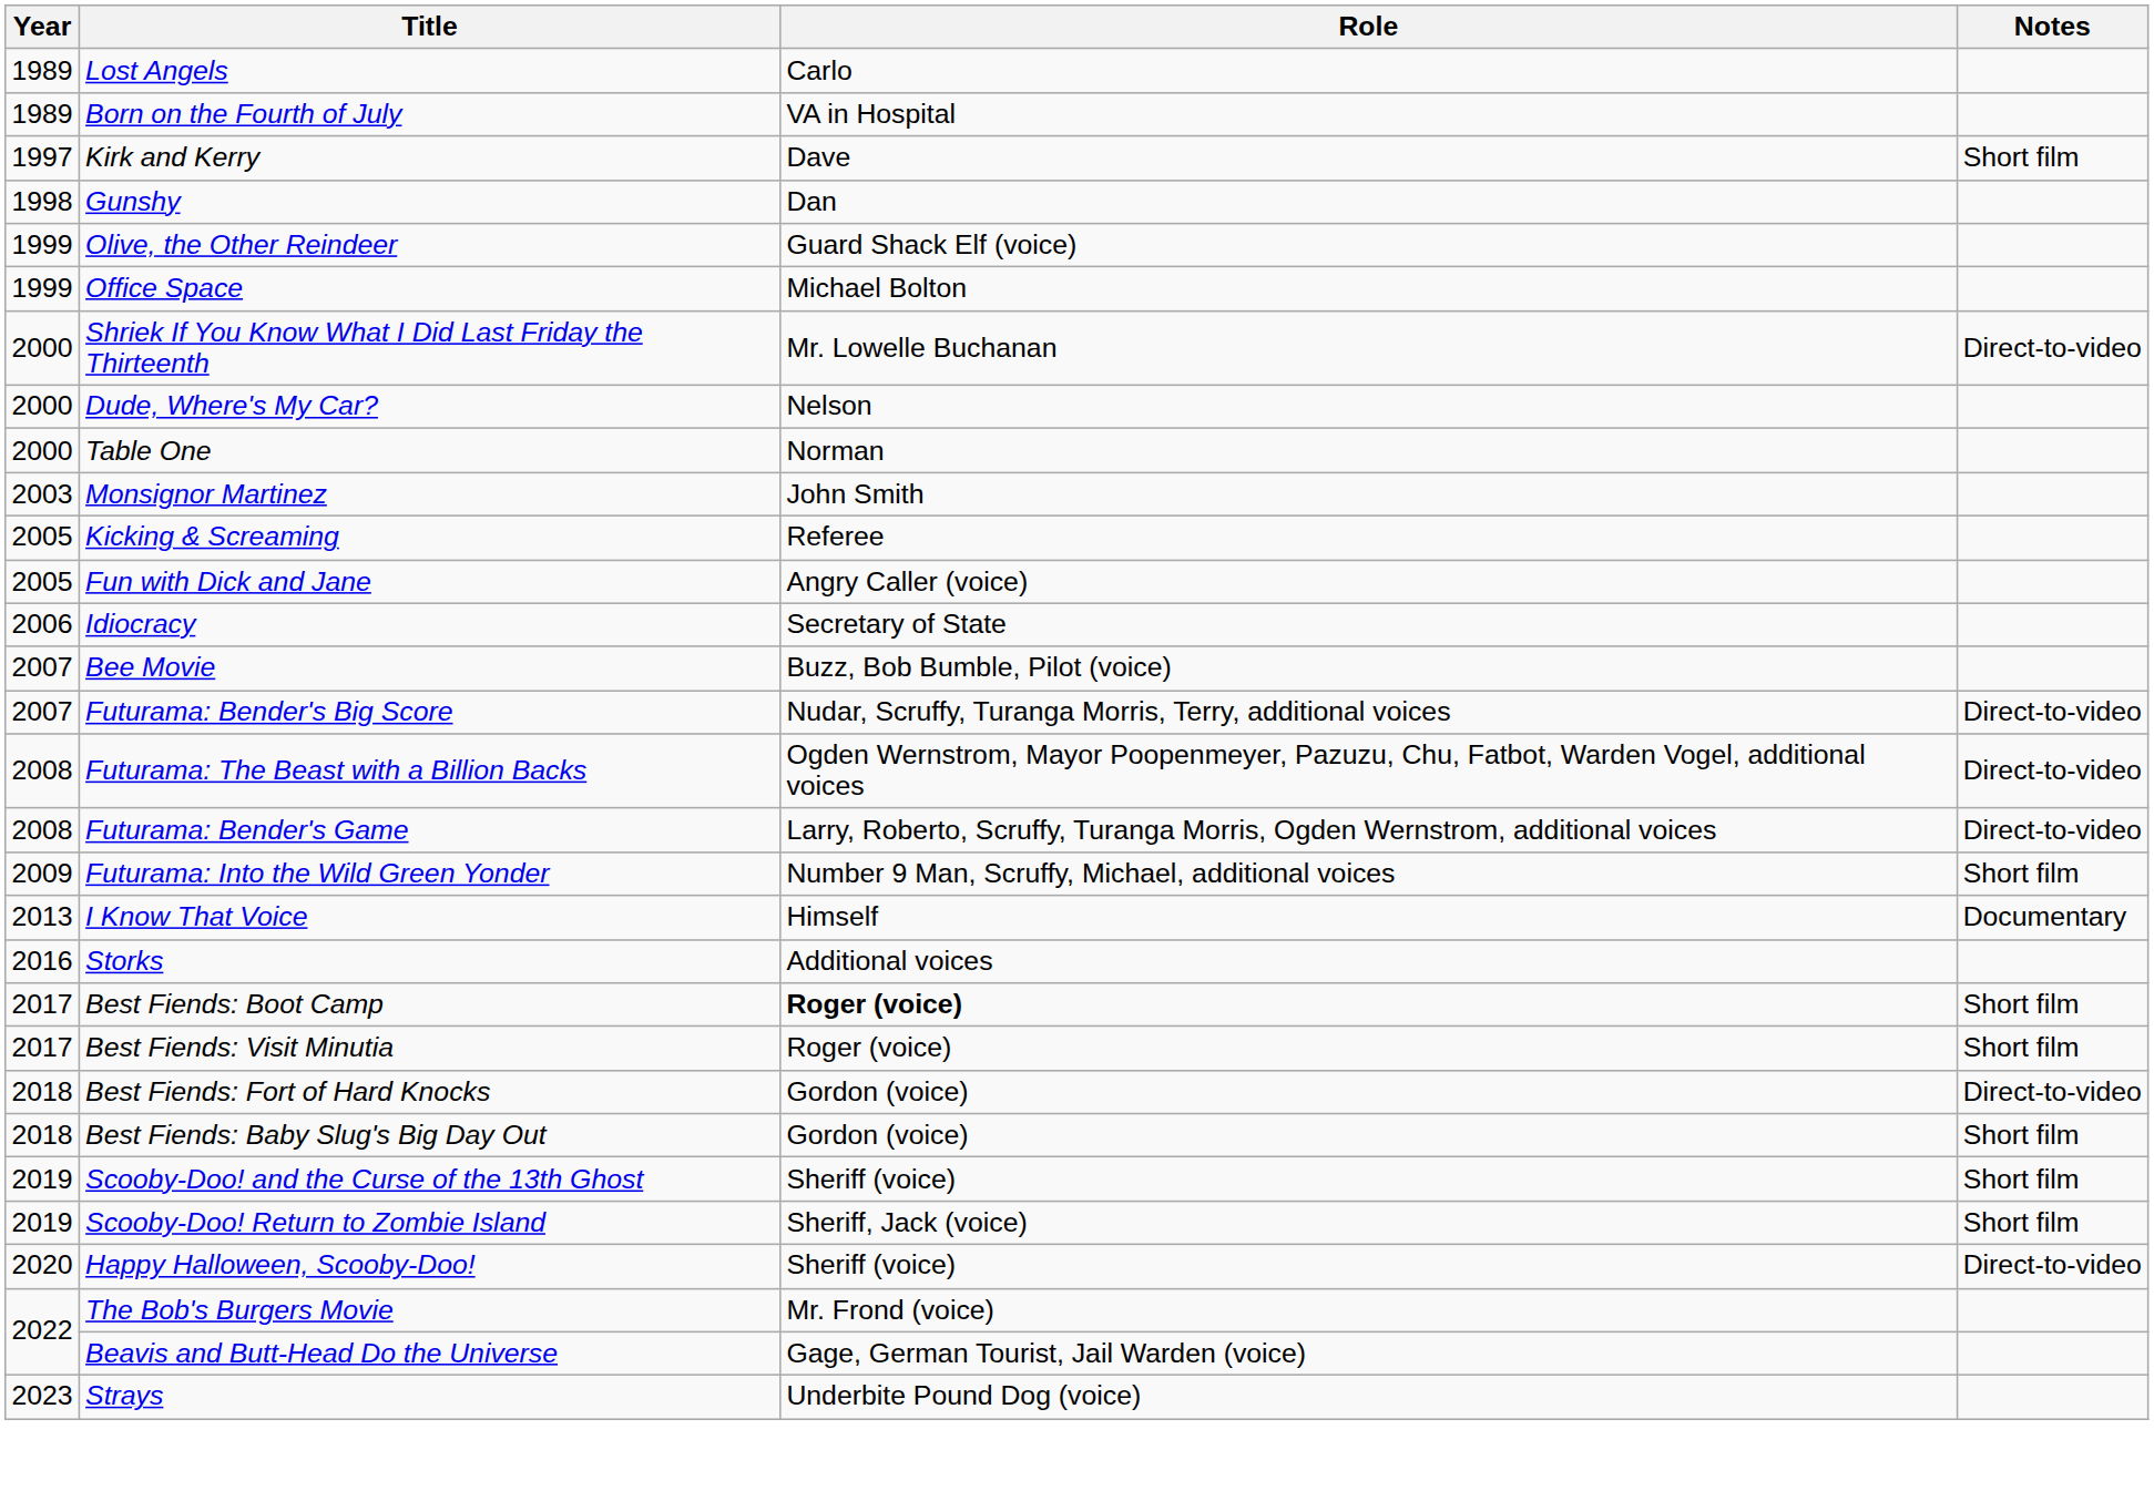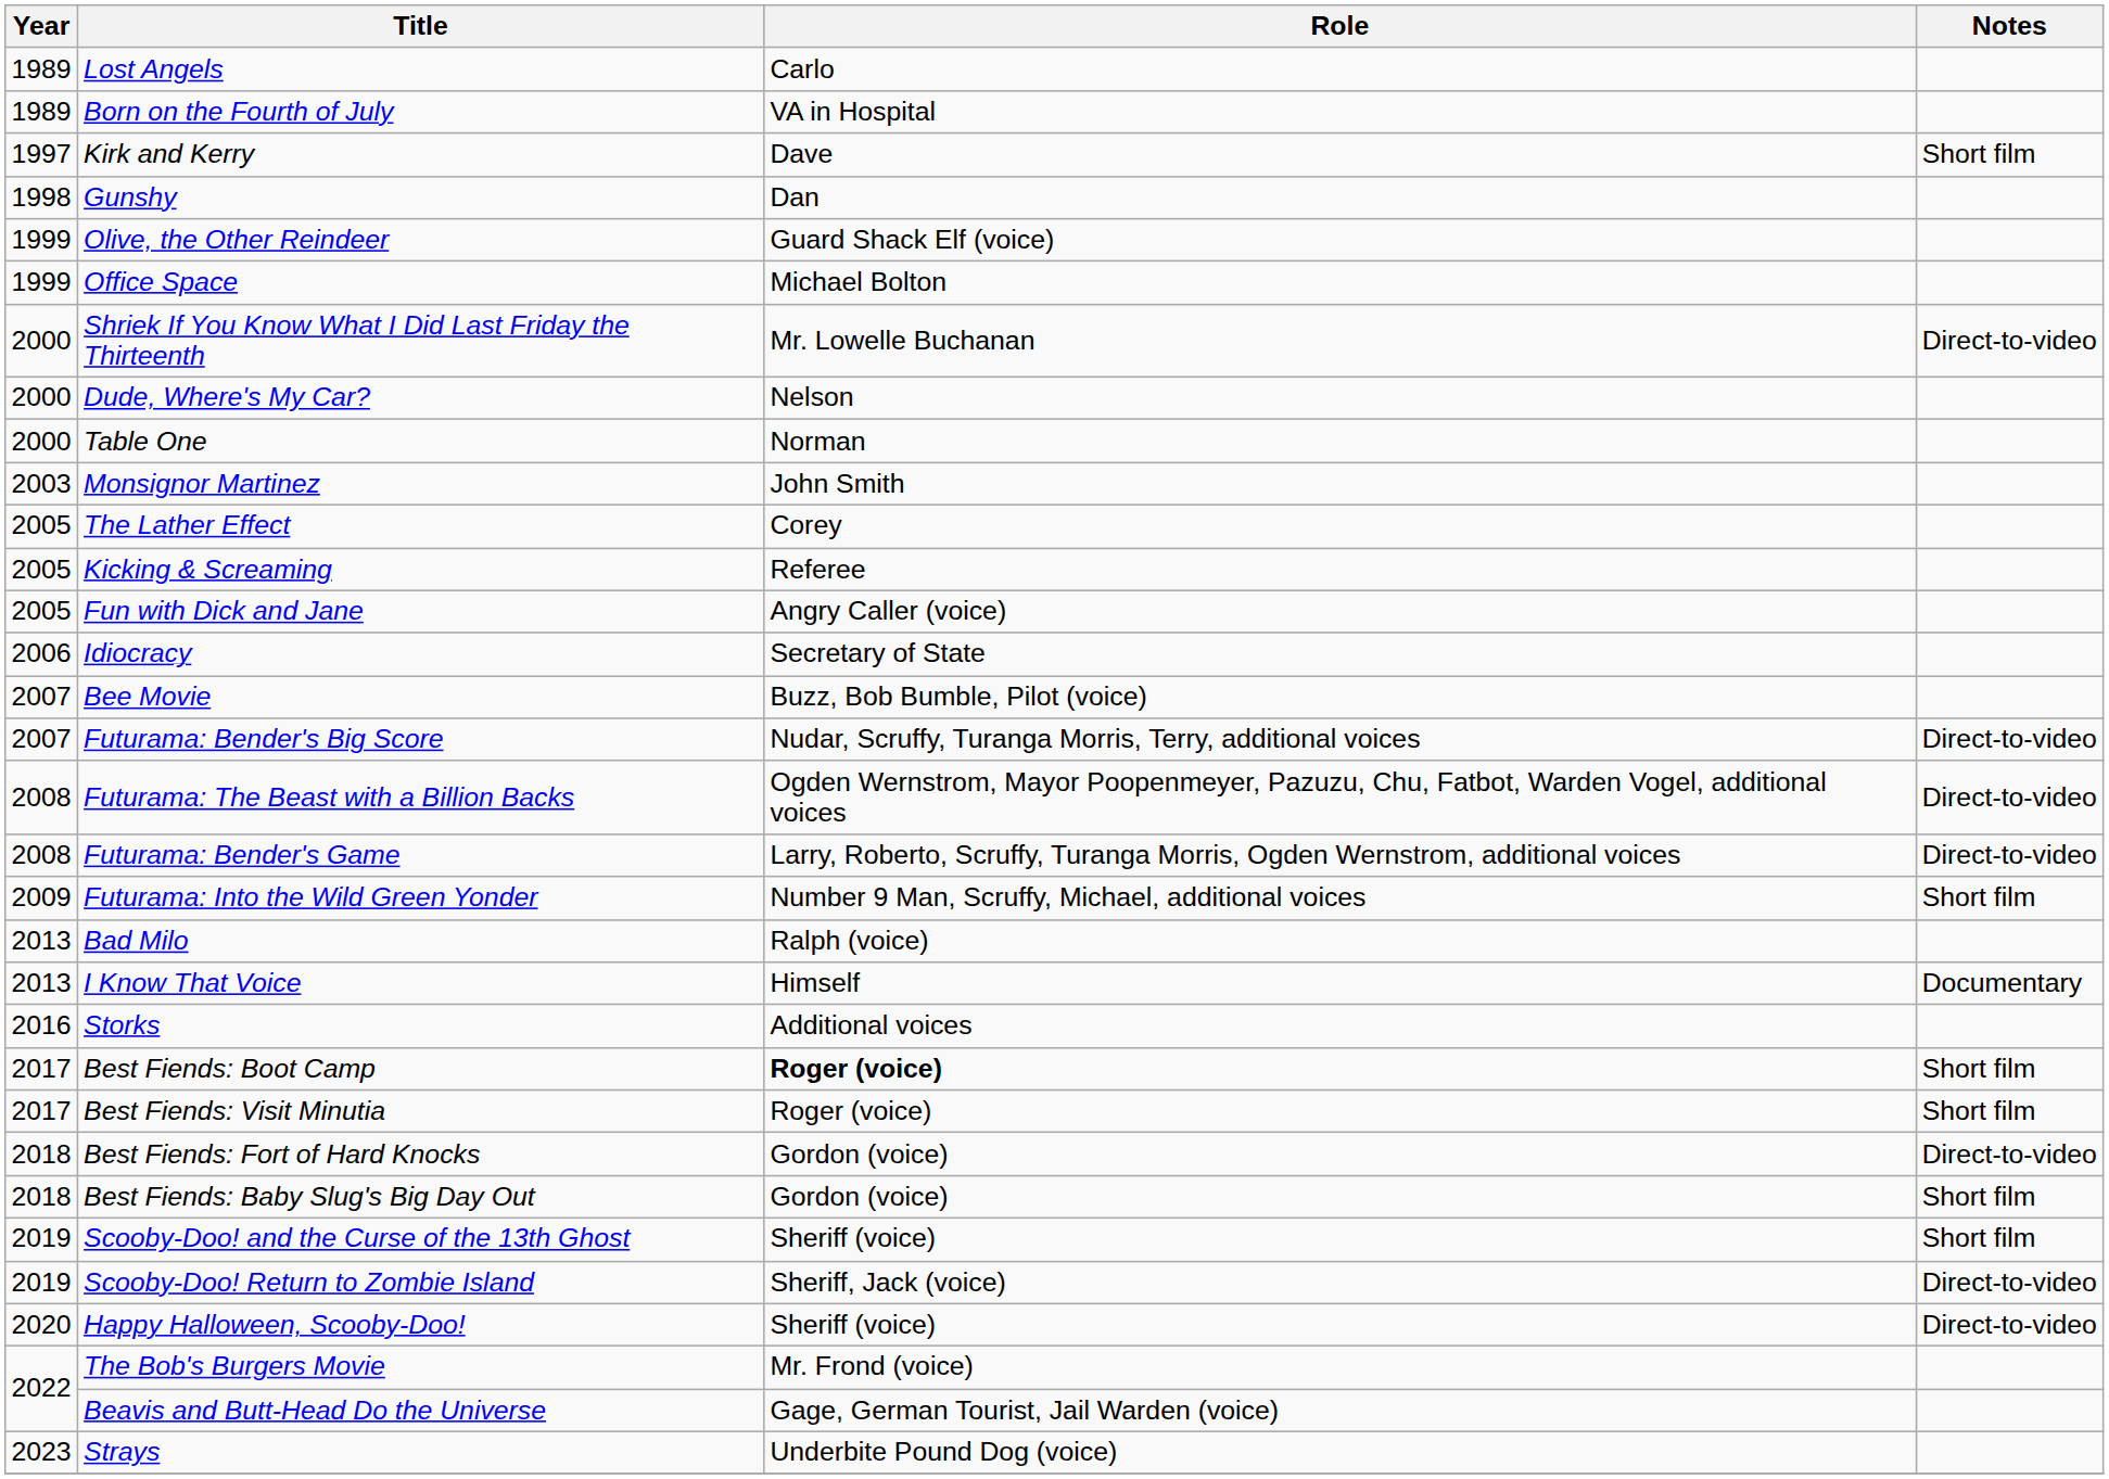 <table class = "wikitable sortable">
 <tr>
 <th>Year</th>
 <th>Title</th>
 <th>Role</th>
 <th class = "unsortable">Notes</th>
 </tr>
 <tr>
 <td>1989</td>
 <td><em><a href='#'>Lost Angels</a></em></td>
 <td>Carlo</td>
 <td></td>
 </tr>
 <tr>
 <td>1989</td>
 <td><em><a href='#'>Born on the Fourth of July</a></em></td>
 <td>VA in Hospital</td>
 <td></td>
 </tr>
 <tr>
 <td>1997</td>
 <td><em>Kirk and Kerry</em></td>
 <td>Dave</td>
 <td>Short film</td>
 </tr>
 <tr>
 <td>1998</td>
 <td><em><a href='#'>Gunshy</a></em></td>
 <td>Dan</td>
 <td></td>
 </tr>
 <tr>
 <td>1999</td>
 <td><em><a href='#'>Olive, the Other Reindeer</a></em></td>
 <td>Guard Shack Elf (voice)</td>
 <td></td>
 </tr>
 <tr>
 <td>1999</td>
 <td><em><a href='#'>Office Space</a></em></td>
 <td>Michael Bolton</td>
 <td></td>
 </tr>
 <tr>
 <td>2000</td>
 <td><em><a href='#'>Shriek If You Know What I Did Last Friday the Thirteenth</a></em></td>
 <td>Mr. Lowelle Buchanan</td>
 <td>Direct-to-video</td>
 </tr>
 <tr>
 <td>2000</td>
 <td><em><a href='#'>Dude, Where's My Car?</a></em></td>
 <td>Nelson</td>
 <td></td>
 </tr>
 <tr>
 <td>2000</td>
 <td><em>Table One</em></td>
 <td>Norman</td>
 <td></td>
 </tr>
 <tr>
 <td>2003</td>
 <td><em><a href='#'>Monsignor Martinez</a></em></td>
 <td>John Smith</td>
 <td></td>
 </tr>
 <tr>
 <td>2005</td>
+<td><em><a href='#'>The Lather Effect</a></em></td>
+<td>Corey</td>
+<td></td>
+</tr>
+<tr>
+<td>2005</td>
 <td><em><a href='#'>Kicking & Screaming</a></em></td>
 <td>Referee</td>
 <td></td>
 </tr>
 <tr>
 <td>2005</td>
 <td><em><a href='#'>Fun with Dick and Jane</a></em></td>
 <td>Angry Caller (voice)</td>
 <td></td>
 </tr>
 <tr>
 <td>2006</td>
 <td><em><a href='#'>Idiocracy</a></em></td>
 <td>Secretary of State</td>
 <td></td>
 </tr>
 <tr>
 <td>2007</td>
 <td><em><a href='#'>Bee Movie</a></em></td>
 <td>Buzz, Bob Bumble, Pilot (voice)</td>
 <td></td>
 </tr>
 <tr>
 <td>2007</td>
 <td><em><a href='#'>Futurama: Bender's Big Score</a></em></td>
 <td>Nudar, Scruffy, Turanga Morris, Terry, additional voices</td>
 <td>Direct-to-video</td>
 </tr>
 <tr>
 <td>2008</td>
 <td><em><a href='#'>Futurama: The Beast with a Billion Backs</a></em></td>
 <td>Ogden Wernstrom, Mayor Poopenmeyer, Pazuzu, Chu, Fatbot, Warden Vogel, additional voices</td>
 <td>Direct-to-video</td>
 </tr>
 <tr>
 <td>2008</td>
 <td><em><a href='#'>Futurama: Bender's Game</a></em></td>
 <td>Larry, Roberto, Scruffy, Turanga Morris, Ogden Wernstrom, additional voices</td>
 <td>Direct-to-video</td>
 </tr>
 <tr>
 <td>2009</td>
 <td><em><a href='#'>Futurama: Into the Wild Green Yonder</a></em></td>
 <td>Number 9 Man, Scruffy, Michael, additional voices</td>
 <td>Short film</td>
 </tr>
 <tr>
 <td>2013</td>
+<td><em><a href='#'>Bad Milo</a></em></td>
+<td>Ralph (voice)</td>
+<td></td>
+</tr>
+<tr>
+<td>2013</td>
 <td><em><a href='#'>I Know That Voice</a></em></td>
 <td>Himself</td>
 <td>Documentary</td>
 </tr>
 <tr>
 <td>2016</td>
 <td><em><a href='#'>Storks</a></em></td>
 <td>Additional voices</td>
 <td></td>
 </tr>
 <tr>
 <td>2017</td>
 <td><em>Best Fiends: Boot Camp</em></td>
 <td><strong>Roger (voice)</strong></td>
 <td>Short film</td>
 </tr>
 <tr>
 <td>2017</td>
 <td><em>Best Fiends: Visit Minutia</em></td>
 <td>Roger (voice)</td>
 <td>Short film</td>
 </tr>
 <tr>
 <td>2018</td>
 <td><em>Best Fiends: Fort of Hard Knocks</em></td>
 <td>Gordon (voice)</td>
 <td>Direct-to-video</td>
 </tr>
 <tr>
 <td>2018</td>
 <td><em>Best Fiends: Baby Slug's Big Day Out</em></td>
 <td>Gordon (voice)</td>
 <td>Short film</td>
 </tr>
 <tr>
 <td>2019</td>
 <td><em><a href='#'>Scooby-Doo! and the Curse of the 13th Ghost</a></em></td>
 <td>Sheriff (voice)</td>
 <td>Short film</td>
 </tr>
 <tr>
 <td>2019</td>
 <td><em><a href='#'>Scooby-Doo! Return to Zombie Island</a></em></td>
 <td>Sheriff, Jack (voice)</td>
-<td>Short film</td>
+<td>Direct-to-video</td>
 </tr>
 <tr>
 <td>2020</td>
 <td><em><a href='#'>Happy Halloween, Scooby-Doo!</a></em></td>
 <td>Sheriff (voice)</td>
 <td>Direct-to-video</td>
 </tr>
 <tr>
 <td rowspan="2">2022</td>
 <td><em><a href='#'>The Bob's Burgers Movie</a></em></td>
 <td>Mr. Frond (voice)</td>
 <td></td>
 </tr>
 <tr>
 <td><em><a href='#'>Beavis and Butt-Head Do the Universe</a></em></td>
 <td>Gage, German Tourist, Jail Warden (voice)</td>
 <td></td>
 </tr>
 <tr>
 <td>2023</td>
 <td><em><a href='#'>Strays</a></em></td>
 <td>Underbite Pound Dog (voice)</td>
 <td></td>
 </tr>
 <tr>
 </tr>
 </table>
